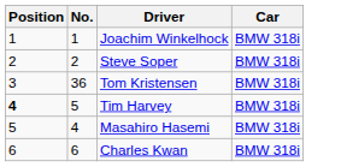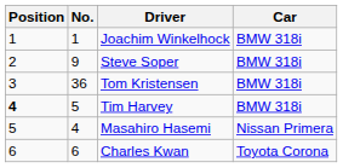 <table class="wikitable" style="font-size:95%">
 <tr>
 <th>Position</th>
 <th>No.</th>
 <th>Driver</th>
 <th>Car</th>
 </tr>
 <tr>
 <td>1</td>
 <td>1</td>
 <td><a href='#'>Joachim Winkelhock</a></td>
 <td><a href='#'>BMW 318i</a></td>
 </tr>
 <tr>
 <td>2</td>
-<td>2</td>
+<td>9</td>
 <td><a href='#'>Steve Soper</a></td>
 <td><a href='#'>BMW 318i</a></td>
 </tr>
 <tr>
 <td>3</td>
 <td>36</td>
 <td><a href='#'>Tom Kristensen</a></td>
 <td><a href='#'>BMW 318i</a></td>
 </tr>
 <tr>
 <td><strong>4</strong></td>
 <td>5</td>
 <td><a href='#'>Tim Harvey</a></td>
 <td><a href='#'>BMW 318i</a></td>
 </tr>
 <tr>
 <td>5</td>
 <td>4</td>
 <td><a href='#'>Masahiro Hasemi</a></td>
-<td><a href='#'>BMW 318i</a></td>
+<td><a href='#'>Nissan Primera</a></td>
 </tr>
 <tr>
 <td>6</td>
 <td>6</td>
 <td><a href='#'>Charles Kwan</a></td>
-<td><a href='#'>BMW 318i</a></td>
+<td><a href='#'>Toyota Corona</a></td>
 </tr>
 </table>
